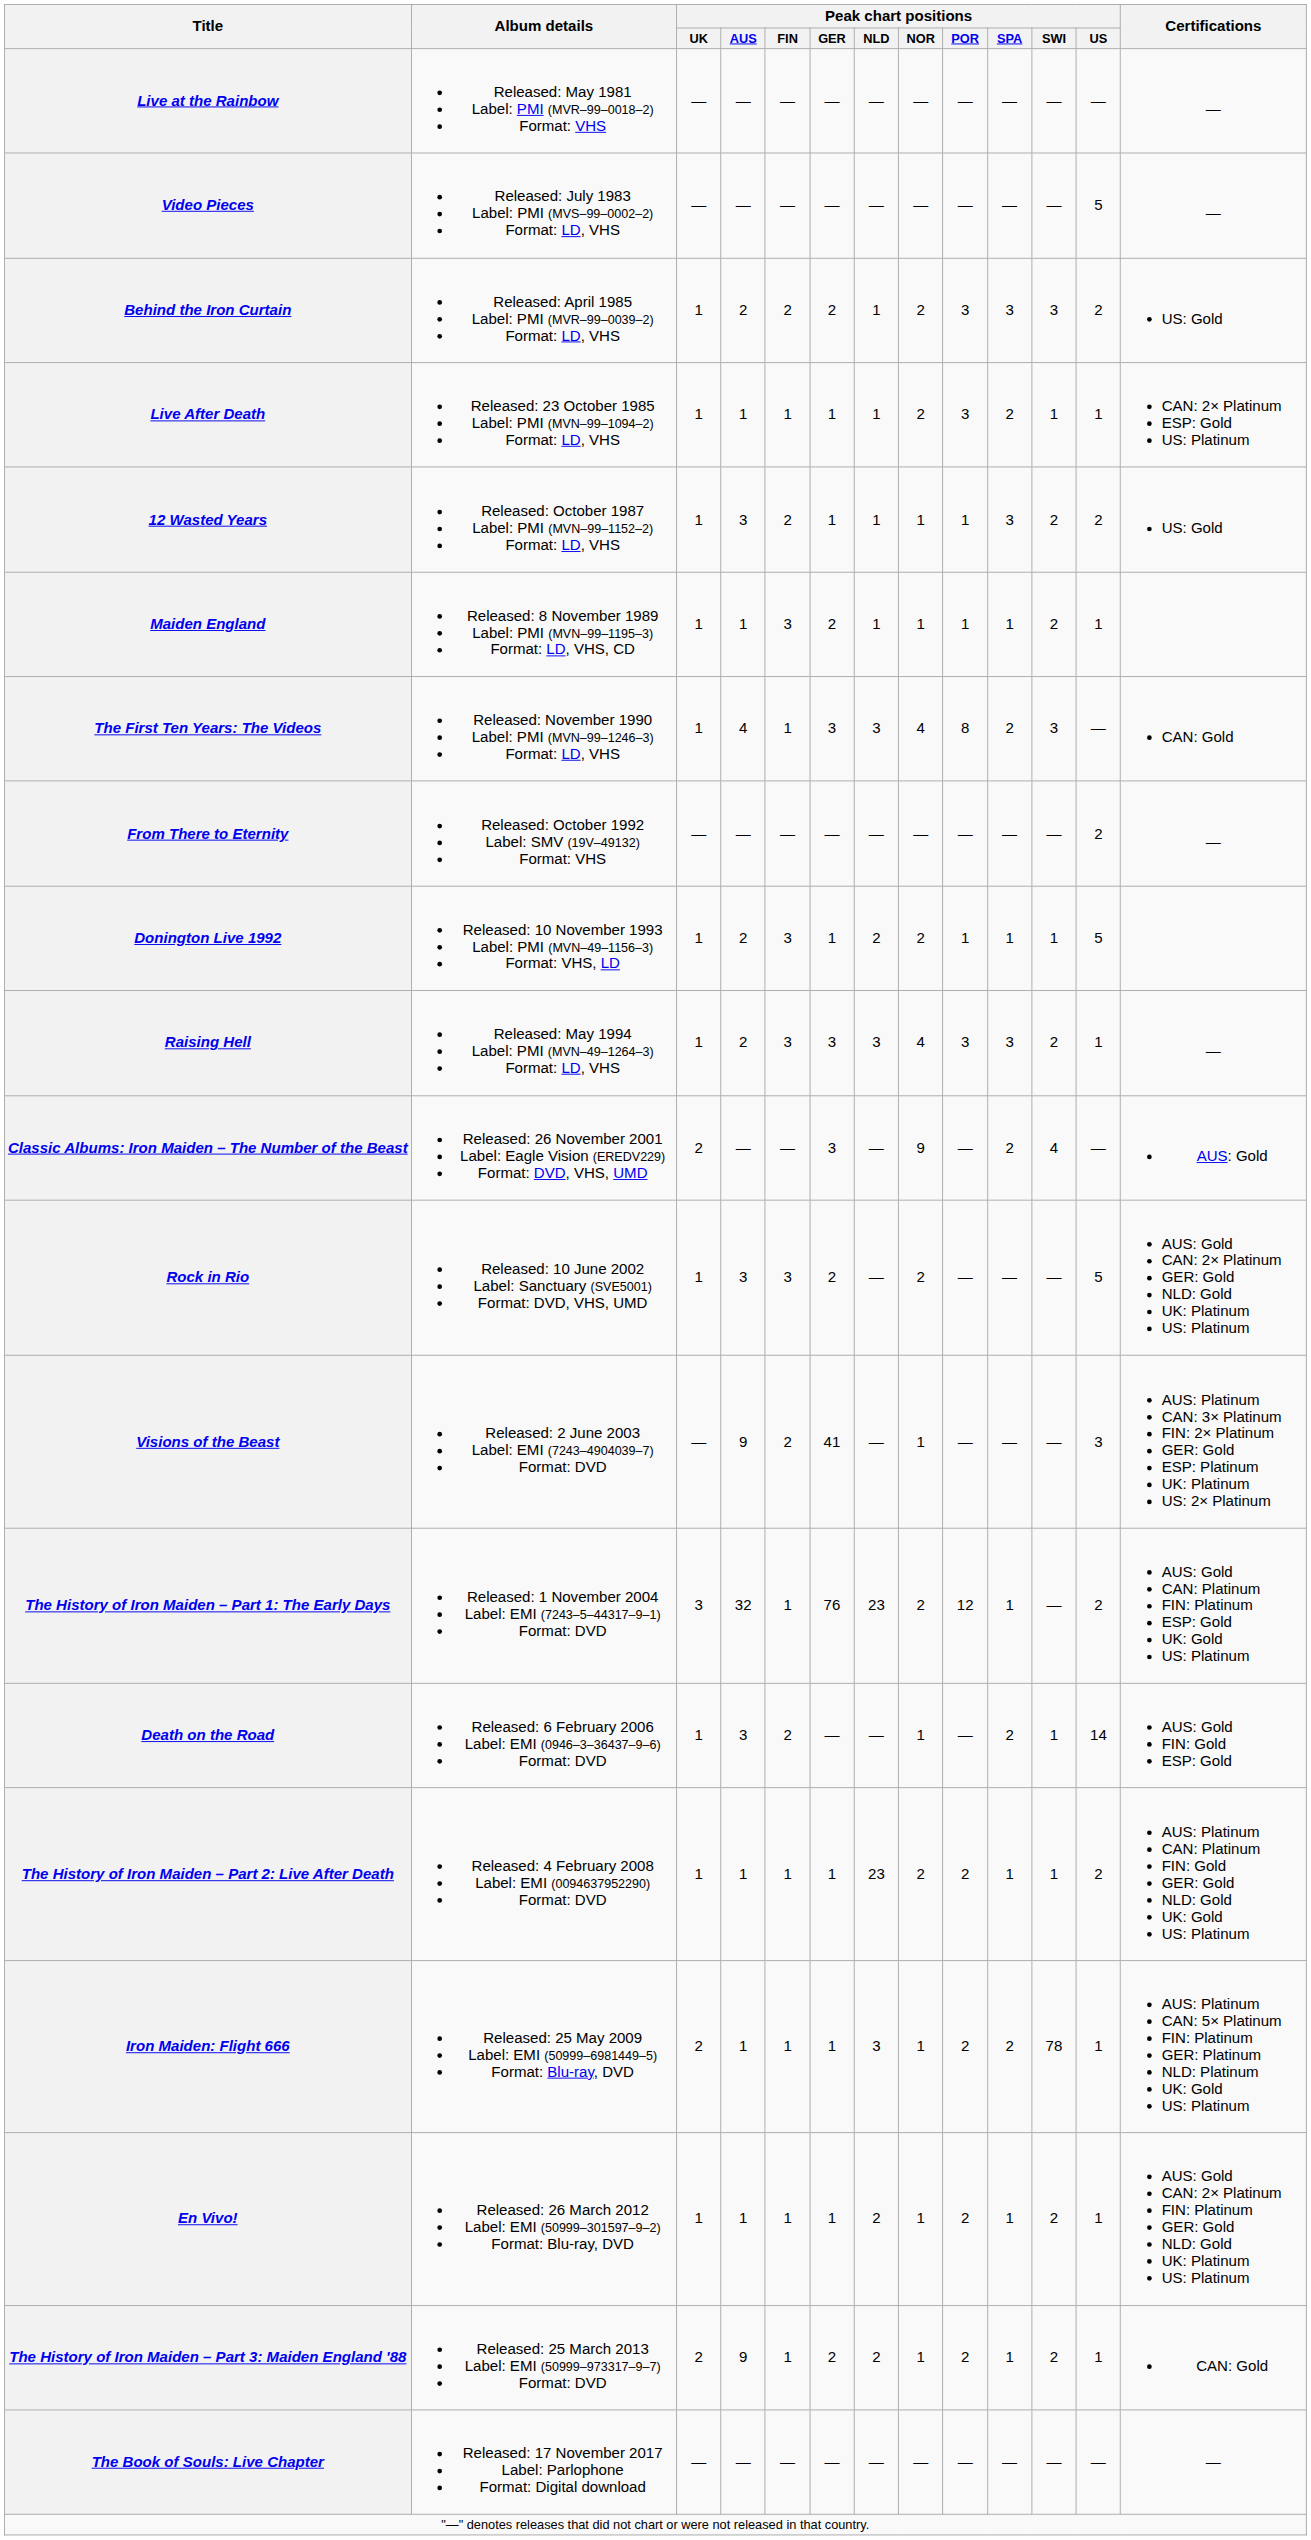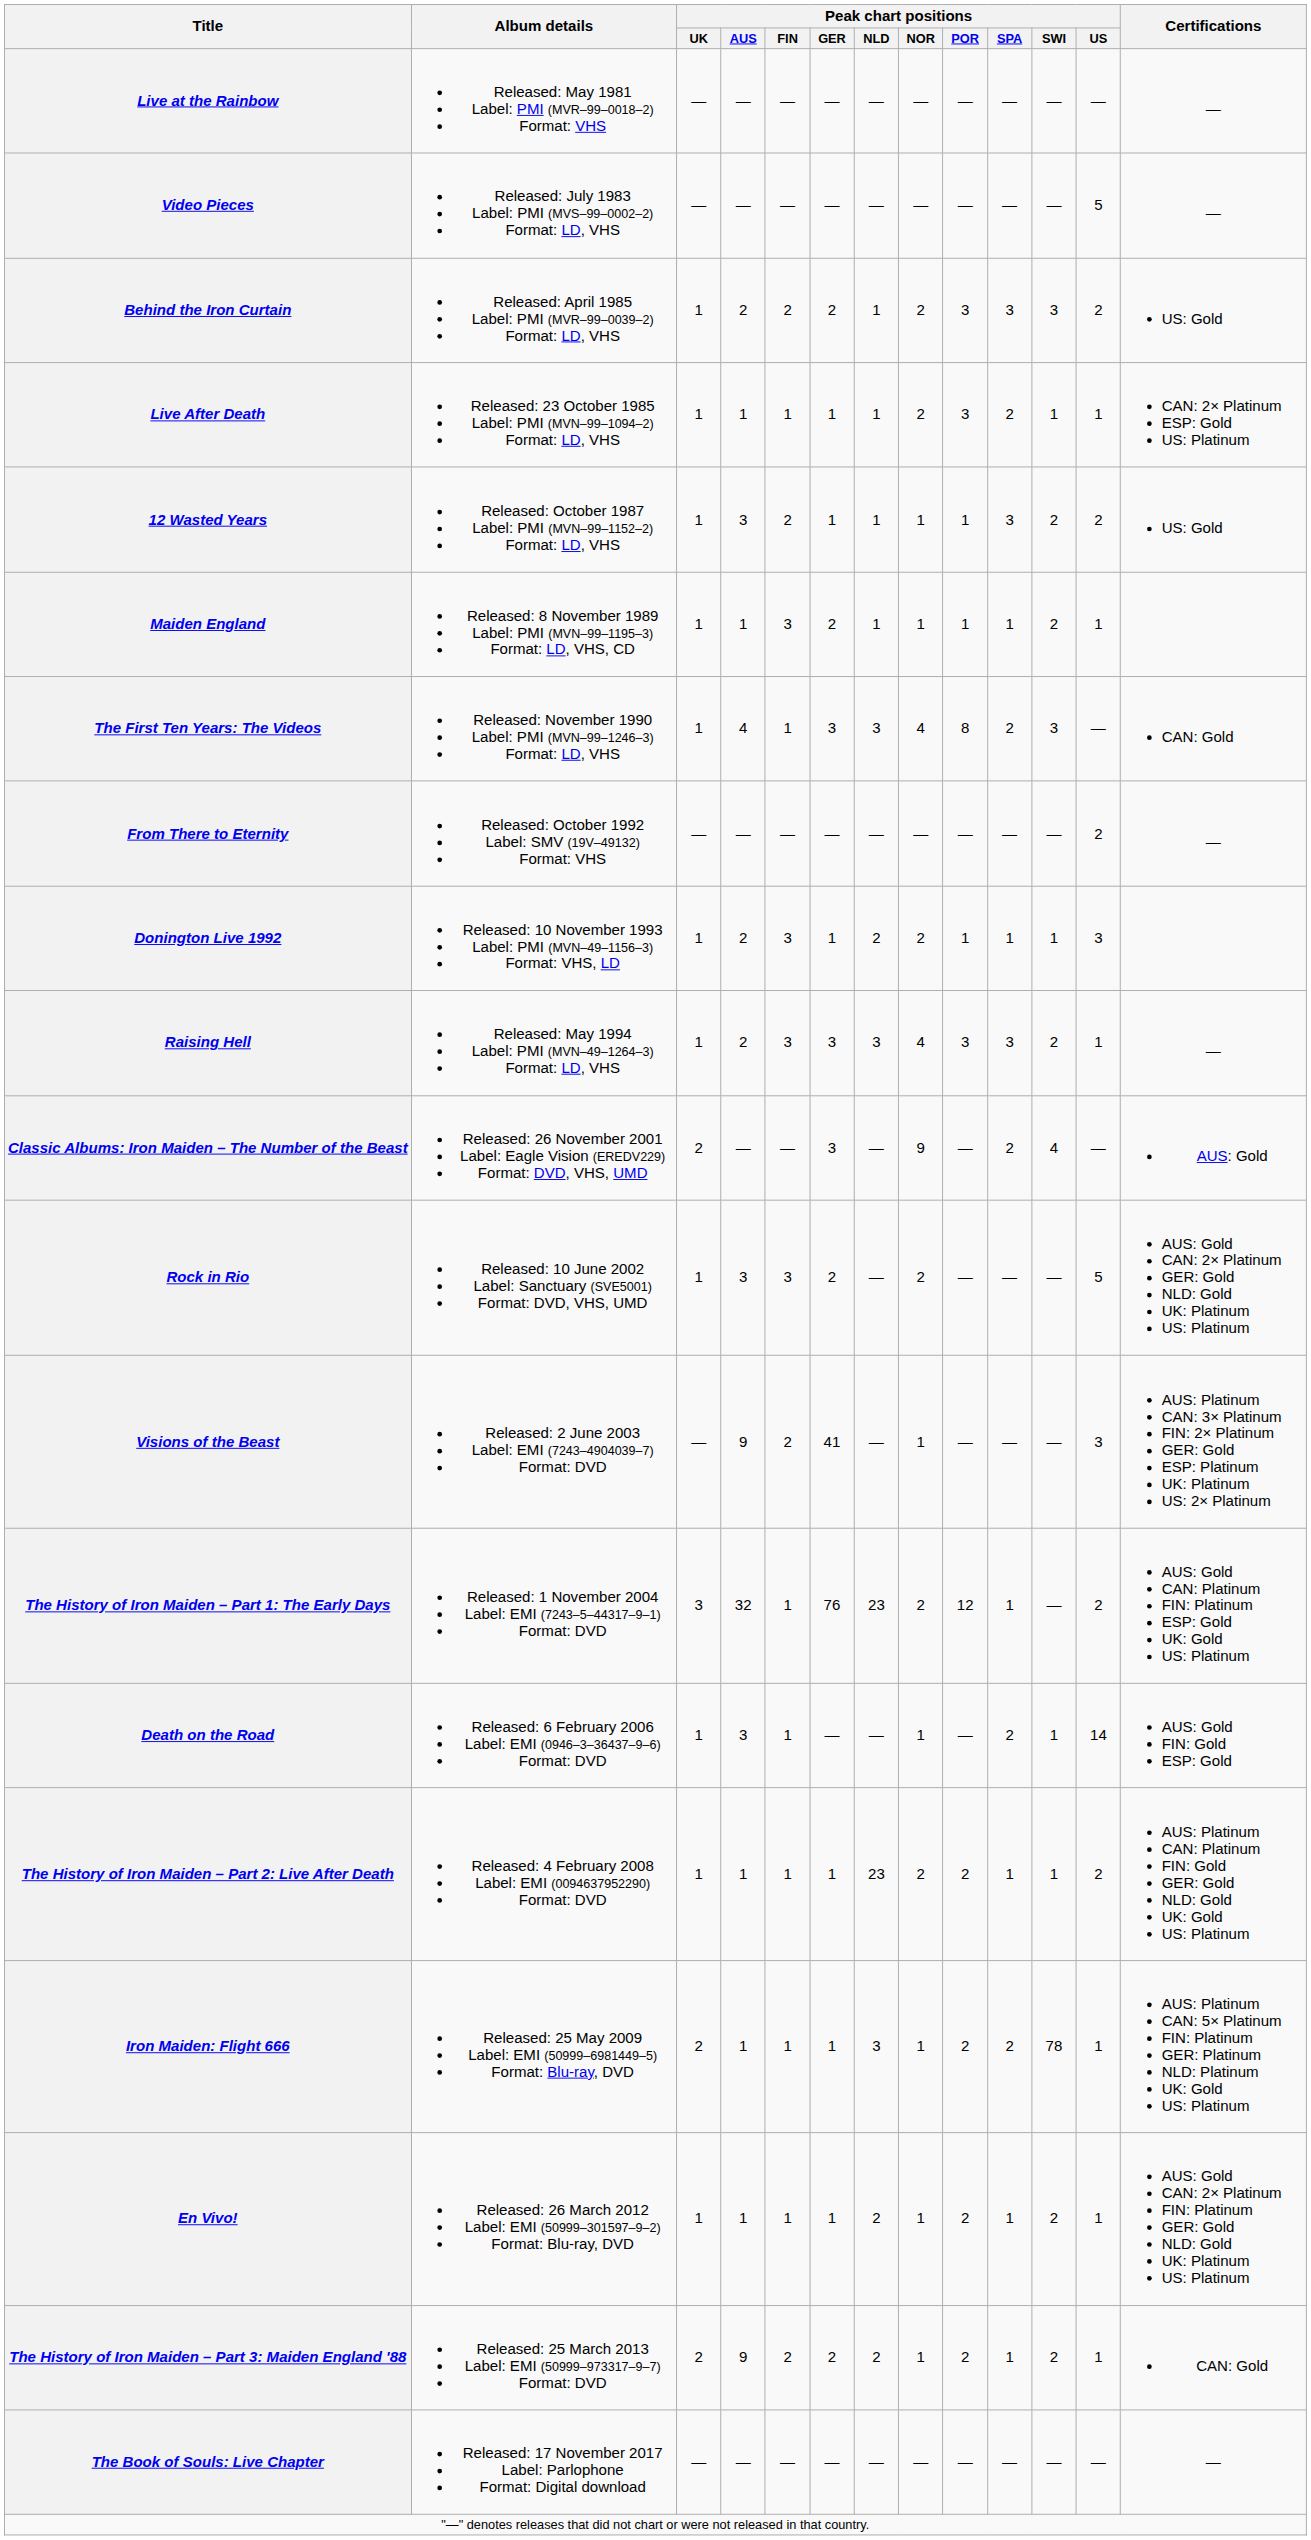 <table class="wikitable plainrowheaders" style="text-align:center;">
 <tr>
 <th scope="col" rowspan="2">Title</th>
 <th scope="col" rowspan="2" style="width:275px;">Album details</th>
 <th scope="col" colspan="10" style="width:350px;">Peak chart positions</th>
 <th scope="col" rowspan="2" style="width:190px;">Certifications</th>
 </tr>
 <tr>
 <th style="width:3em;font-size:85%;">UK</th>
 <th style="width:3em;font-size:85%;"><a href='#'>AUS</a></th>
 <th style="width:3em;font-size:85%;">FIN</th>
 <th style="width:3em;font-size:85%;">GER<br></th>
 <th style="width:3em;font-size:85%;">NLD</th>
 <th style="width:3em;font-size:85%;">NOR<br></th>
 <th style="width:3em;font-size:85%;"><a href='#'>POR</a></th>
 <th style="width:3em;font-size:85%;"><a href='#'>SPA</a><br></th>
 <th style="width:3em;font-size:85%;">SWI<br></th>
 <th style="width:3em;font-size:85%;">US</th>
 </tr>
 <tr>
 <th scope="row"><em><a href='#'>Live at the Rainbow</a></em></th>
 <td><br><ul><li>Released: May 1981</li><li>Label: <a href='#'>PMI</a> <small>(MVR–99–0018–2)</small></li><li>Format: <a href='#'>VHS</a></li></ul></td>
 <td>—</td>
 <td>—</td>
 <td>—</td>
 <td>—</td>
 <td>—</td>
 <td>—</td>
 <td>—</td>
 <td>—</td>
 <td>—</td>
 <td>—</td>
 <td align="center"><br>—</td>
 </tr>
 <tr>
 <th scope="row"><em><a href='#'>Video Pieces</a></em></th>
 <td><br><ul><li>Released: July 1983</li><li>Label: PMI <small>(MVS–99–0002–2)</small></li><li>Format: <a href='#'>LD</a>, VHS</li></ul></td>
 <td>—</td>
 <td>—</td>
 <td>—</td>
 <td>—</td>
 <td>—</td>
 <td>—</td>
 <td>—</td>
 <td>—</td>
 <td>—</td>
 <td>5</td>
 <td align="center"><br>—</td>
 </tr>
 <tr>
 <th scope="row"><em><a href='#'>Behind the Iron Curtain</a></em></th>
 <td><br><ul><li>Released: April 1985</li><li>Label: PMI <small>(MVR–99–0039–2)</small></li><li>Format: <a href='#'>LD</a>, VHS</li></ul></td>
 <td>1</td>
 <td>2</td>
 <td>2</td>
 <td>2</td>
 <td>1</td>
 <td>2</td>
 <td>3</td>
 <td>3</td>
 <td>3</td>
 <td>2</td>
 <td align="left"><br><ul><li>US: Gold</li></ul></td>
 </tr>
 <tr>
 <th scope="row"><em><a href='#'>Live After Death</a></em></th>
 <td><br><ul><li>Released: 23 October 1985</li><li>Label: PMI <small>(MVN–99–1094–2)</small></li><li>Format: <a href='#'>LD</a>, VHS</li></ul></td>
 <td>1</td>
 <td>1</td>
 <td>1</td>
 <td>1</td>
 <td>1</td>
 <td>2</td>
 <td>3<br></td>
 <td>2</td>
 <td>1</td>
 <td>1</td>
 <td align="left"><br><ul><li>CAN: 2× Platinum</li><li>ESP: Gold</li><li>US: Platinum</li></ul></td>
 </tr>
 <tr>
 <th scope="row"><em><a href='#'>12 Wasted Years</a></em></th>
 <td><br><ul><li>Released: October 1987</li><li>Label: PMI <small>(MVN–99–1152–2)</small></li><li>Format: <a href='#'>LD</a>, VHS</li></ul></td>
 <td>1</td>
 <td>3</td>
 <td>2</td>
 <td>1</td>
 <td>1</td>
 <td>1</td>
 <td>1</td>
 <td>3</td>
 <td>2</td>
 <td>2</td>
 <td align="left"><br><ul><li>US: Gold</li></ul></td>
 </tr>
 <tr>
 <th scope="row"><em><a href='#'>Maiden England</a></em></th>
 <td><br><ul><li>Released: 8 November 1989</li><li>Label: PMI <small>(MVN–99–1195–3)</small></li><li>Format: <a href='#'>LD</a>, VHS, CD</li></ul></td>
 <td>1</td>
 <td>1</td>
 <td>3</td>
 <td>2</td>
 <td>1</td>
 <td>1</td>
 <td>1</td>
 <td>1</td>
 <td>2</td>
 <td>1</td>
 <td align="left"></td>
 </tr>
 <tr>
 <th scope="row"><em><a href='#'>The First Ten Years: The Videos</a></em></th>
 <td><br><ul><li>Released: November 1990</li><li>Label: PMI <small>(MVN–99–1246–3)</small></li><li>Format: <a href='#'>LD</a>, VHS</li></ul></td>
 <td>1</td>
 <td>4</td>
 <td>1<br></td>
 <td>3</td>
 <td>3</td>
 <td>4</td>
 <td>8<br></td>
 <td>2</td>
 <td>3</td>
 <td>—</td>
 <td align="left"><br><ul><li>CAN: Gold</li></ul></td>
 </tr>
 <tr>
 <th scope="row"><em><a href='#'>From There to Eternity</a></em></th>
 <td><br><ul><li>Released: October 1992</li><li>Label: SMV <small>(19V–49132)</small></li><li>Format: VHS</li></ul></td>
 <td>—</td>
 <td>—</td>
 <td>—</td>
 <td>—</td>
 <td>—</td>
 <td>—</td>
 <td>—</td>
 <td>—</td>
 <td>—</td>
 <td>2</td>
 <td align="center"><br>—</td>
 </tr>
 <tr>
 <th scope="row"><em><a href='#'>Donington Live 1992</a></em></th>
 <td><br><ul><li>Released: 10 November 1993</li><li>Label: PMI <small>(MVN–49–1156–3)</small></li><li>Format: VHS, <a href='#'>LD</a></li></ul></td>
 <td>1</td>
 <td>2</td>
 <td>3</td>
 <td>1</td>
 <td>2</td>
 <td>2</td>
 <td>1</td>
 <td>1</td>
 <td>1</td>
-<td>5</td>
+<td>3</td>
 <td align="left"></td>
 </tr>
 <tr>
 <th scope="row"><em><a href='#'>Raising Hell</a></em></th>
 <td><br><ul><li>Released: May 1994</li><li>Label: PMI <small>(MVN–49–1264–3)</small></li><li>Format: <a href='#'>LD</a>, VHS</li></ul></td>
 <td>1</td>
 <td>2</td>
 <td>3</td>
 <td>3</td>
 <td>3</td>
 <td>4</td>
 <td>3</td>
 <td>3</td>
 <td>2</td>
 <td>1</td>
 <td align="center"><br>—</td>
 </tr>
 <tr>
 <th scope="row"><em><a href='#'>Classic Albums: Iron Maiden – The Number of the Beast</a></em></th>
 <td><br><ul><li>Released: 26 November 2001</li><li>Label: Eagle Vision <small>(EREDV229)</small></li><li>Format: <a href='#'>DVD</a>, VHS, <a href='#'>UMD</a></li></ul></td>
 <td>2</td>
 <td>—</td>
 <td>—</td>
 <td>3</td>
 <td>—</td>
 <td>9</td>
 <td>—</td>
 <td>2</td>
 <td>4</td>
 <td>—</td>
 <td align="center"><br><ul><li><a href='#'>AUS</a>: Gold</li></ul></td>
 </tr>
 <tr>
 <th scope="row"><em><a href='#'>Rock in Rio</a></em></th>
 <td><br><ul><li>Released: 10 June 2002</li><li>Label: Sanctuary <small>(SVE5001)</small></li><li>Format: DVD, VHS, UMD</li></ul></td>
 <td>1<br></td>
 <td>3<br></td>
 <td>3<br></td>
 <td>2<br></td>
 <td>—</td>
 <td>2</td>
 <td>—</td>
 <td>—</td>
 <td>—</td>
 <td>5<br></td>
 <td align="left"><br><ul><li>AUS: Gold</li><li>CAN: 2× Platinum</li><li>GER: Gold</li><li>NLD: Gold</li><li>UK: Platinum</li><li>US: Platinum</li></ul></td>
 </tr>
 <tr>
 <th scope="row"><em><a href='#'>Visions of the Beast</a></em></th>
 <td><br><ul><li>Released: 2 June 2003</li><li>Label: EMI <small>(7243–4904039–7)</small></li><li>Format: DVD</li></ul></td>
 <td>—</td>
 <td>9<br></td>
 <td>2</td>
 <td>41</td>
 <td>—</td>
 <td>1</td>
 <td>—</td>
 <td>—</td>
 <td>—</td>
 <td>3</td>
 <td align="left"><br><ul><li>AUS: Platinum</li><li>CAN: 3× Platinum</li><li>FIN: 2× Platinum</li><li>GER: Gold</li><li>ESP: Platinum</li><li>UK: Platinum</li><li>US: 2× Platinum</li></ul></td>
 </tr>
 <tr>
 <th scope="row"><em><a href='#'>The History of Iron Maiden – Part 1: The Early Days</a></em></th>
 <td><br><ul><li>Released: 1 November 2004</li><li>Label: EMI <small>(7243–5–44317–9–1)</small></li><li>Format: DVD</li></ul></td>
 <td>3<br></td>
 <td>32<br></td>
 <td>1<br></td>
 <td>76</td>
 <td>23<br></td>
 <td>2</td>
 <td>12<br></td>
 <td>1<br></td>
 <td>—</td>
 <td>2</td>
 <td align="left"><br><ul><li>AUS: Gold</li><li>CAN: Platinum</li><li>FIN: Platinum</li><li>ESP: Gold</li><li>UK: Gold</li><li>US: Platinum</li></ul></td>
 </tr>
 <tr>
 <th scope="row"><em><a href='#'>Death on the Road</a></em></th>
 <td><br><ul><li>Released: 6 February 2006</li><li>Label: EMI <small>(0946–3–36437–9–6)</small></li><li>Format: DVD</li></ul></td>
 <td>1<br></td>
 <td>3<br></td>
-<td>2<br></td>
+<td>1<br></td>
 <td>—</td>
 <td>—</td>
 <td>1</td>
 <td>—</td>
 <td>2</td>
 <td>1<br></td>
 <td>14<br></td>
 <td align="left"><br><ul><li>AUS: Gold</li><li>FIN: Gold</li><li>ESP: Gold</li></ul></td>
 </tr>
 <tr>
 <th scope="row"><em><a href='#'>The History of Iron Maiden – Part 2: Live After Death</a></em></th>
 <td><br><ul><li>Released: 4 February 2008</li><li>Label: EMI <small>(0094637952290)</small></li><li>Format: DVD</li></ul></td>
 <td>1<br></td>
 <td>1<br></td>
 <td>1<br></td>
 <td>1<br></td>
 <td>23<br></td>
 <td>2<br></td>
 <td>2<br></td>
 <td>1<br></td>
 <td>1<br></td>
 <td>2<br></td>
 <td align="left"><br><ul><li>AUS: Platinum</li><li>CAN: Platinum</li><li>FIN: Gold</li><li>GER: Gold</li><li>NLD: Gold</li><li>UK: Gold</li><li>US: Platinum</li></ul></td>
 </tr>
 <tr>
 <th scope="row"><em><a href='#'>Iron Maiden: Flight 666</a></em></th>
 <td><br><ul><li>Released: 25 May 2009</li><li>Label: EMI <small>(50999–6981449–5)</small></li><li>Format: <a href='#'>Blu-ray</a>, DVD</li></ul></td>
 <td>2<br></td>
 <td>1<br></td>
 <td>1<br></td>
 <td>1<br></td>
 <td>3<br></td>
 <td>1<br></td>
 <td>2<br></td>
 <td>2<br></td>
 <td>78</td>
 <td>1<br></td>
 <td align="left"><br><ul><li>AUS: Platinum</li><li>CAN: 5× Platinum</li><li>FIN: Platinum</li><li>GER: Platinum</li><li>NLD: Platinum</li><li>UK: Gold</li><li>US: Platinum</li></ul></td>
 </tr>
 <tr>
 <th scope="row"><em><a href='#'>En Vivo!</a></em></th>
 <td><br><ul><li>Released: 26 March 2012</li><li>Label: EMI <small>(50999–301597–9–2)</small></li><li>Format: Blu-ray, DVD</li></ul></td>
 <td>1<br></td>
 <td>1<br></td>
 <td>1<br></td>
 <td>1<br></td>
 <td>2<br></td>
 <td>1<br></td>
 <td>2</td>
 <td>1<br></td>
 <td>2<br></td>
 <td>1</td>
 <td align="left"><br><ul><li>AUS: Gold</li><li>CAN: 2× Platinum</li><li>FIN: Platinum</li><li>GER: Gold</li><li>NLD: Gold</li><li>UK: Platinum</li><li>US: Platinum</li></ul></td>
 </tr>
 <tr>
 <th scope="row"><em><a href='#'>The History of Iron Maiden – Part 3: Maiden England '88</a></em></th>
 <td><br><ul><li>Released: 25 March 2013</li><li>Label: EMI <small>(50999–973317–9–7)</small></li><li>Format: DVD</li></ul></td>
 <td>2<br></td>
 <td>9<br></td>
-<td>1<br></td>
+<td>2<br></td>
 <td>2<br></td>
 <td>2<br></td>
 <td>1</td>
 <td>2</td>
 <td>1<br></td>
 <td>2<br></td>
 <td>1<br></td>
 <td align="center"><br><ul><li>CAN: Gold</li></ul></td>
 </tr>
 <tr>
 <th scope="row"><em><a href='#'>The Book of Souls: Live Chapter</a></em></th>
 <td><br><ul><li>Released: 17 November 2017</li><li>Label: Parlophone</li><li>Format: Digital download</li></ul></td>
 <td>—</td>
 <td>—</td>
 <td>—</td>
 <td>—</td>
 <td>—</td>
 <td>—</td>
 <td>—</td>
 <td>—</td>
 <td>—</td>
 <td>—</td>
 <td align="center">—</td>
 </tr>
 <tr>
 <td colspan="13" style="text-align:center; font-size:85%">"—" denotes releases that did not chart or were not released in that country.</td>
 </tr>
 </table>
